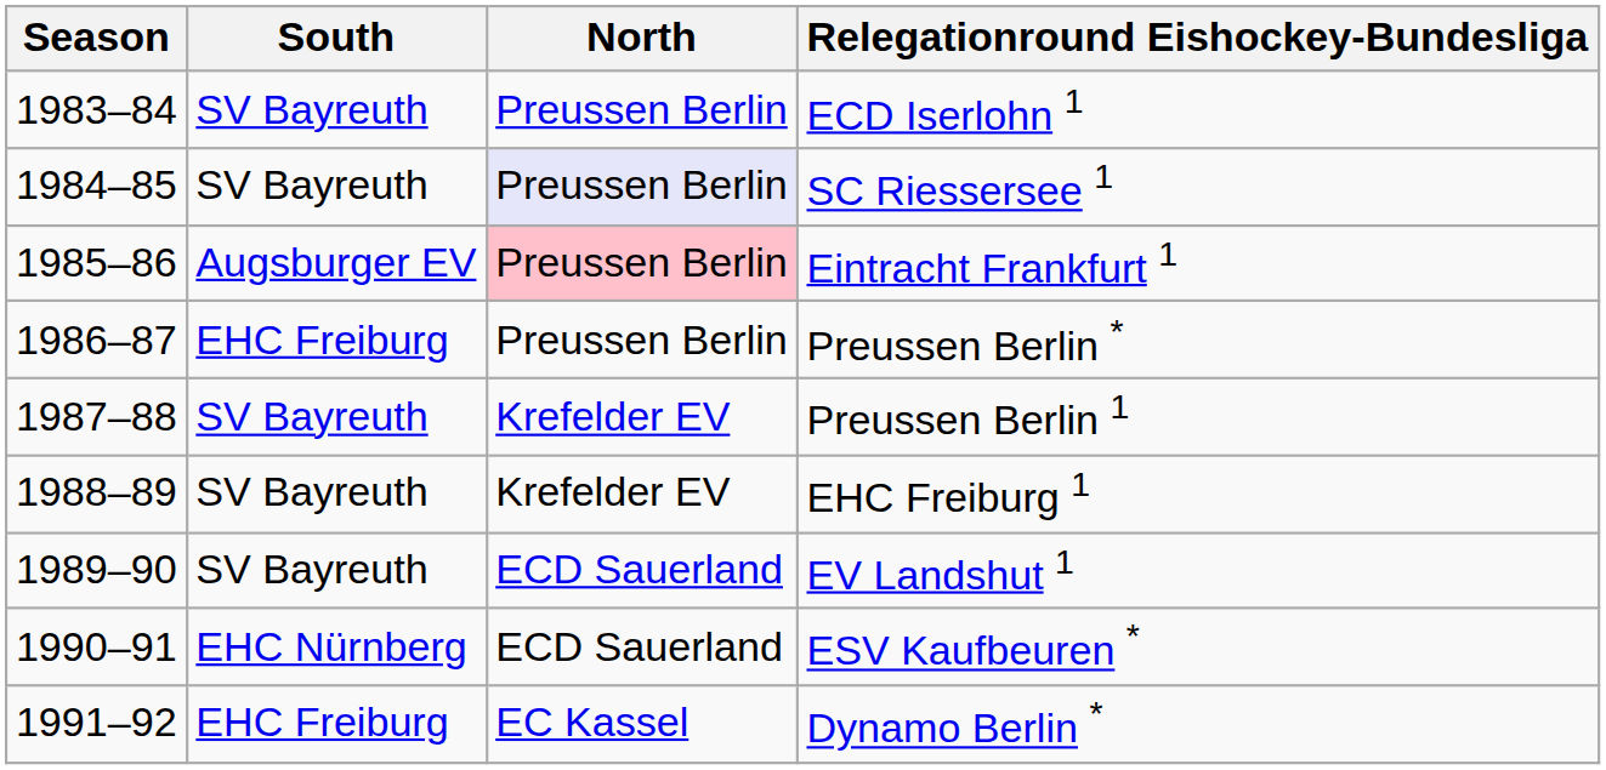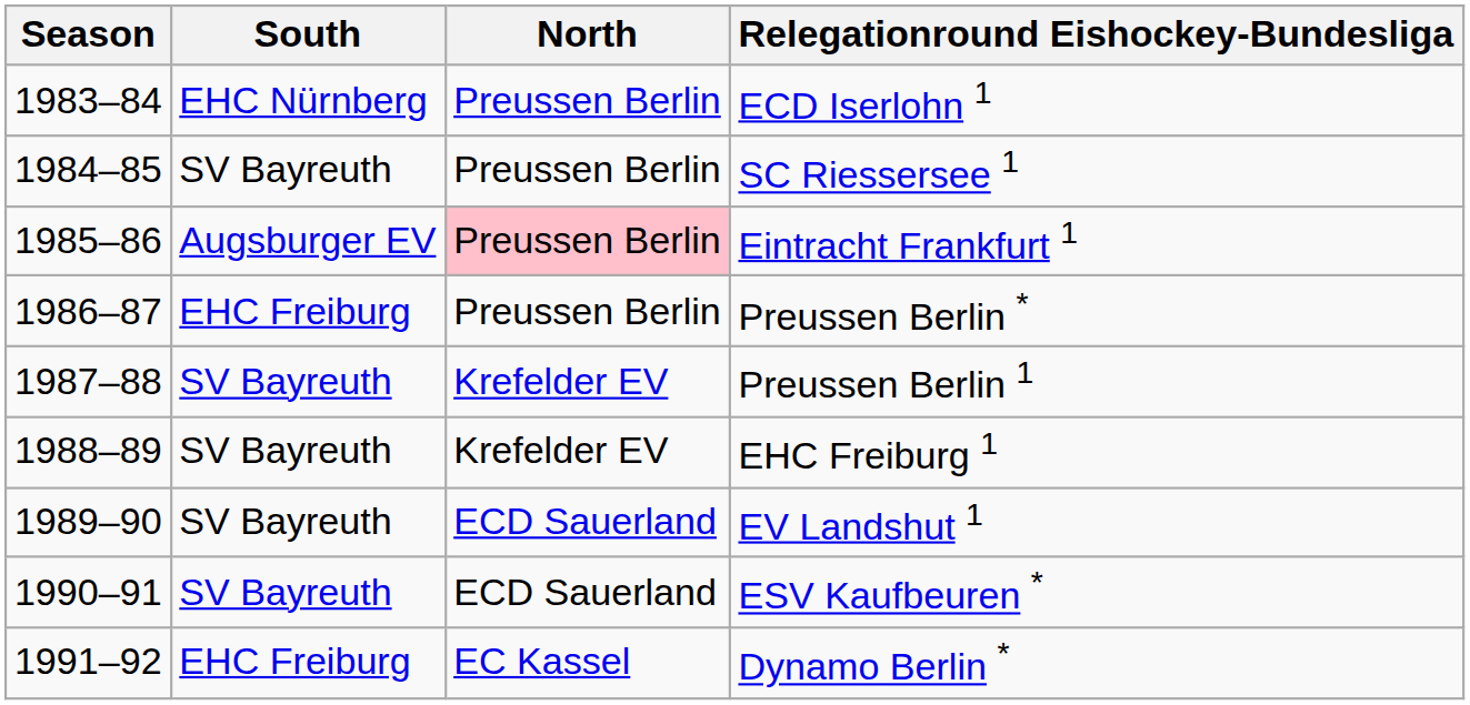 <table class="wikitable">
 <tr>
 <th>Season</th>
 <th>South</th>
 <th>North</th>
 <th>Relegationround Eishockey-Bundesliga</th>
 </tr>
 <tr>
 <td>1983–84</td>
-<td><a href='#'>SV Bayreuth</a></td>
+<td><a href='#'>EHC Nürnberg</a></td>
 <td><a href='#'>Preussen Berlin</a></td>
 <td><a href='#'>ECD Iserlohn</a> <sup>1</sup></td>
 </tr>
 <tr>
 <td>1984–85</td>
 <td>SV Bayreuth</td>
-<td style="background: lavender;">Preussen Berlin</td>
+<td>Preussen Berlin</td>
 <td><a href='#'>SC Riessersee</a> <sup>1</sup></td>
 </tr>
 <tr>
 <td>1985–86</td>
 <td><a href='#'>Augsburger EV</a></td>
 <td style="background: pink;">Preussen Berlin</td>
 <td><a href='#'>Eintracht Frankfurt</a> <sup>1</sup></td>
 </tr>
 <tr>
 <td>1986–87</td>
 <td><a href='#'>EHC Freiburg</a></td>
 <td>Preussen Berlin</td>
 <td>Preussen Berlin <sup>*</sup></td>
 </tr>
 <tr>
 <td>1987–88</td>
 <td><a href='#'>SV Bayreuth</a></td>
 <td><a href='#'>Krefelder EV</a></td>
 <td>Preussen Berlin <sup>1</sup></td>
 </tr>
 <tr>
 <td>1988–89</td>
 <td>SV Bayreuth</td>
 <td>Krefelder EV</td>
 <td>EHC Freiburg <sup>1</sup></td>
 </tr>
 <tr>
 <td>1989–90</td>
 <td>SV Bayreuth</td>
 <td><a href='#'>ECD Sauerland</a></td>
 <td><a href='#'>EV Landshut</a> <sup>1</sup></td>
 </tr>
 <tr>
 <td>1990–91</td>
-<td><a href='#'>EHC Nürnberg</a></td>
+<td><a href='#'>SV Bayreuth</a></td>
 <td>ECD Sauerland</td>
 <td><a href='#'>ESV Kaufbeuren</a> <sup>*</sup></td>
 </tr>
 <tr>
 <td>1991–92</td>
 <td><a href='#'>EHC Freiburg</a></td>
 <td><a href='#'>EC Kassel</a></td>
 <td><a href='#'>Dynamo Berlin</a> <sup>*</sup></td>
 </tr>
 </table>
